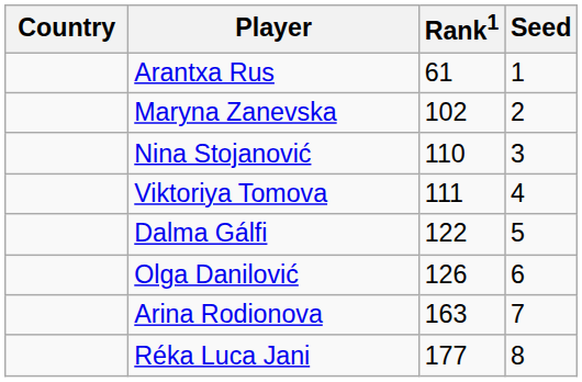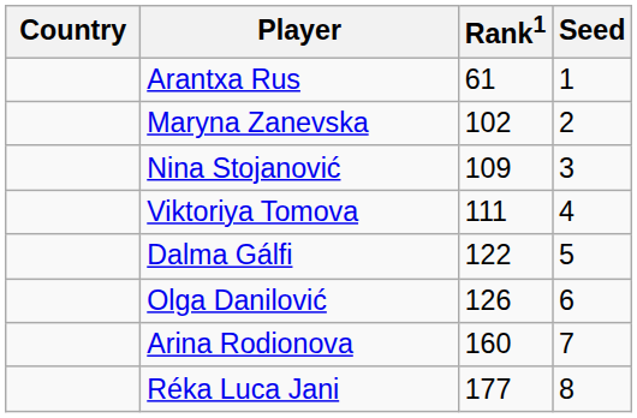 <table class="sortable wikitable">
 <tr>
 <th width="70">Country</th>
 <th width="175">Player</th>
 <th>Rank<sup>1</sup></th>
 <th>Seed</th>
 </tr>
 <tr>
 <td></td>
 <td><a href='#'>Arantxa Rus</a></td>
 <td>61</td>
 <td>1</td>
 </tr>
 <tr>
 <td></td>
 <td><a href='#'>Maryna Zanevska</a></td>
 <td>102</td>
 <td>2</td>
 </tr>
 <tr>
 <td></td>
 <td><a href='#'>Nina Stojanović</a></td>
-<td>110</td>
+<td>109</td>
 <td>3</td>
 </tr>
 <tr>
 <td></td>
 <td><a href='#'>Viktoriya Tomova</a></td>
 <td>111</td>
 <td>4</td>
 </tr>
 <tr>
 <td></td>
 <td><a href='#'>Dalma Gálfi</a></td>
 <td>122</td>
 <td>5</td>
 </tr>
 <tr>
 <td></td>
 <td><a href='#'>Olga Danilović</a></td>
 <td>126</td>
 <td>6</td>
 </tr>
 <tr>
 <td></td>
 <td><a href='#'>Arina Rodionova</a></td>
-<td>163</td>
+<td>160</td>
 <td>7</td>
 </tr>
 <tr>
 <td></td>
 <td><a href='#'>Réka Luca Jani</a></td>
 <td>177</td>
 <td>8</td>
 </tr>
 </table>
